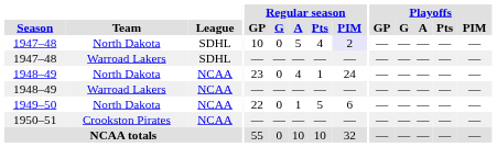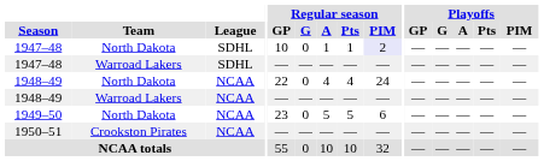 <table border="0" cellpadding="1" cellspacing="0" style="text-align:center; width:50%">
 <tr bgcolor="#e0e0e0">
 <th colspan="3" bgcolor="#ffffff"></th>
 <th rowspan="99" bgcolor="#ffffff"></th>
 <th colspan="5"><a href='#'>Regular season</a></th>
 <th rowspan="99" bgcolor="#ffffff"></th>
 <th colspan="5"><a href='#'>Playoffs</a></th>
 </tr>
 <tr bgcolor="#e0e0e0">
 <th><a href='#'>Season</a></th>
 <th>Team</th>
 <th>League</th>
 <th>GP</th>
 <th><a href='#'>G</a></th>
 <th><a href='#'>A</a></th>
 <th><a href='#'>Pts</a></th>
 <th><a href='#'>PIM</a></th>
 <th>GP</th>
 <th>G</th>
 <th>A</th>
 <th>Pts</th>
 <th>PIM</th>
 </tr>
 <tr>
 <td><a href='#'>1947–48</a></td>
 <td><a href='#'>North Dakota</a></td>
 <td>SDHL</td>
 <td>10</td>
 <td>0</td>
-<td>5</td>
-<td>4</td>
+<td>1</td>
+<td>1</td>
 <td style="background: lavender;">2</td>
 <td>—</td>
 <td>—</td>
 <td>—</td>
 <td>—</td>
 <td>—</td>
 </tr>
 <tr bgcolor="#f0f0f0">
 <td>1947–48</td>
 <td><a href='#'>Warroad Lakers</a></td>
 <td>SDHL</td>
 <td>—</td>
 <td>—</td>
 <td>—</td>
 <td>—</td>
 <td>—</td>
 <td>—</td>
 <td>—</td>
 <td>—</td>
 <td>—</td>
 <td>—</td>
 </tr>
 <tr>
 <td><a href='#'>1948–49</a></td>
 <td><a href='#'>North Dakota</a></td>
 <td><a href='#'>NCAA</a></td>
-<td>23</td>
+<td>22</td>
 <td>0</td>
 <td>4</td>
-<td>1</td>
+<td>4</td>
 <td>24</td>
 <td>—</td>
 <td>—</td>
 <td>—</td>
 <td>—</td>
 <td>—</td>
 </tr>
 <tr bgcolor="#f0f0f0">
 <td>1948–49</td>
 <td><a href='#'>Warroad Lakers</a></td>
 <td><a href='#'>NCAA</a></td>
 <td>—</td>
 <td>—</td>
 <td>—</td>
 <td>—</td>
 <td>—</td>
 <td>—</td>
 <td>—</td>
 <td>—</td>
 <td>—</td>
 <td>—</td>
 </tr>
 <tr>
 <td><a href='#'>1949–50</a></td>
 <td><a href='#'>North Dakota</a></td>
 <td><a href='#'>NCAA</a></td>
-<td>22</td>
+<td>23</td>
 <td>0</td>
-<td>1</td>
+<td>5</td>
 <td>5</td>
 <td>6</td>
 <td>—</td>
 <td>—</td>
 <td>—</td>
 <td>—</td>
 <td>—</td>
 </tr>
 <tr>
 </tr>
 <tr bgcolor="#f0f0f0">
 <td>1950–51</td>
 <td><a href='#'>Crookston Pirates</a></td>
 <td><a href='#'>NCAA</a></td>
 <td>—</td>
 <td>—</td>
 <td>—</td>
 <td>—</td>
 <td>—</td>
 <td>—</td>
 <td>—</td>
 <td>—</td>
 <td>—</td>
 <td>—</td>
 </tr>
 <tr bgcolor="#e0e0e0">
 <th colspan="3">NCAA totals</th>
 <td>55</td>
 <td>0</td>
 <td>10</td>
 <td>10</td>
 <td>32</td>
 <td>—</td>
 <td>—</td>
 <td>—</td>
 <td>—</td>
 <td>—</td>
 </tr>
 </table>
